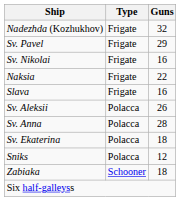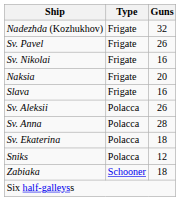 <table class="wikitable">
 <tr>
 <th scope="col">Ship</th>
 <th scope="col">Type</th>
 <th scope="col">Guns</th>
 </tr>
 <tr>
 <td><em>Nadezhda</em> (Kozhukhov)</td>
 <td>Frigate</td>
 <td align="center">32</td>
 </tr>
 <tr>
 <td><em>Sv. Pavel</em></td>
 <td>Frigate</td>
-<td align="center">29</td>
+<td align="center">26</td>
 </tr>
 <tr>
 <td><em>Sv. Nikolai</em></td>
 <td>Frigate</td>
 <td align="center">16</td>
 </tr>
 <tr>
 <td><em>Naksia</em></td>
 <td>Frigate</td>
-<td align="center">22</td>
+<td align="center">20</td>
 </tr>
 <tr>
 <td><em>Slava</em></td>
 <td>Frigate</td>
 <td align="center">16</td>
 </tr>
 <tr>
 <td><em>Sv. Aleksii</em></td>
 <td>Polacca</td>
 <td align="center">26</td>
 </tr>
 <tr>
 <td><em>Sv. Anna</em></td>
 <td>Polacca</td>
 <td align="center">28</td>
 </tr>
 <tr>
 <td><em>Sv. Ekaterina</em></td>
 <td>Polacca</td>
 <td align="center">18</td>
 </tr>
 <tr>
 <td><em>Sniks</em></td>
 <td>Polacca</td>
 <td align="center">12</td>
 </tr>
 <tr>
 <td><em>Zabiaka</em></td>
 <td><a href='#'>Schooner</a></td>
 <td align="center">18</td>
 </tr>
 <tr>
 <td colspan="11">Six <a href='#'>half-galleys</a>s</td>
 </tr>
 </table>
